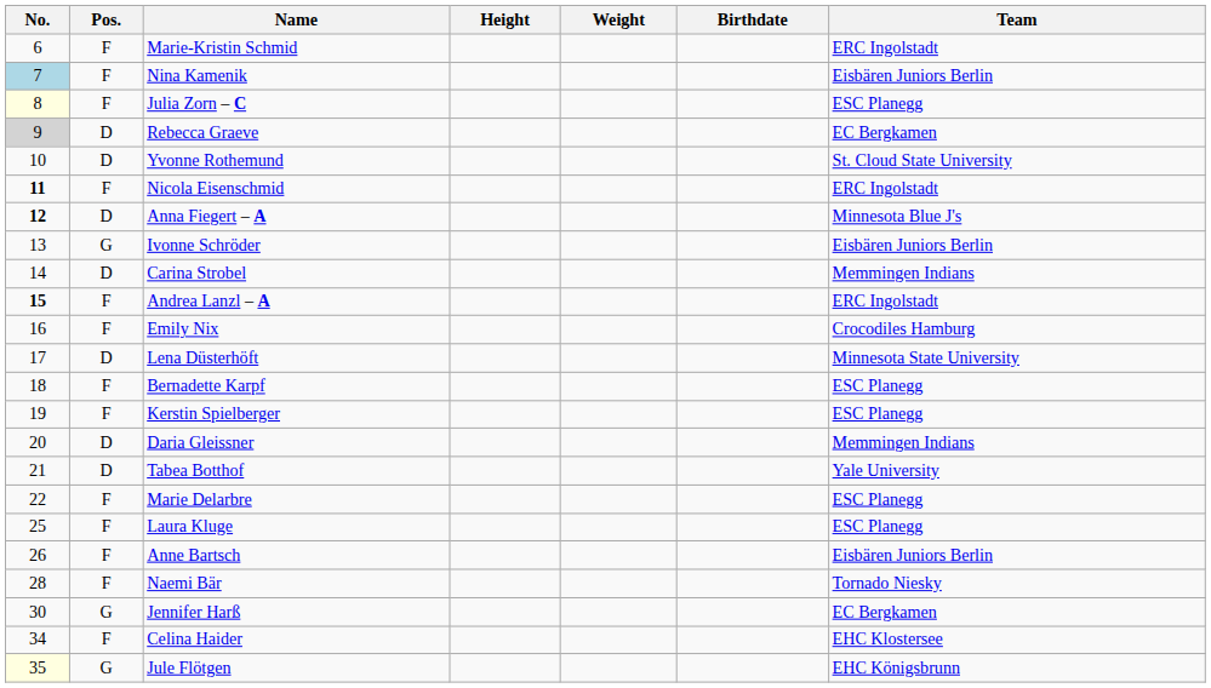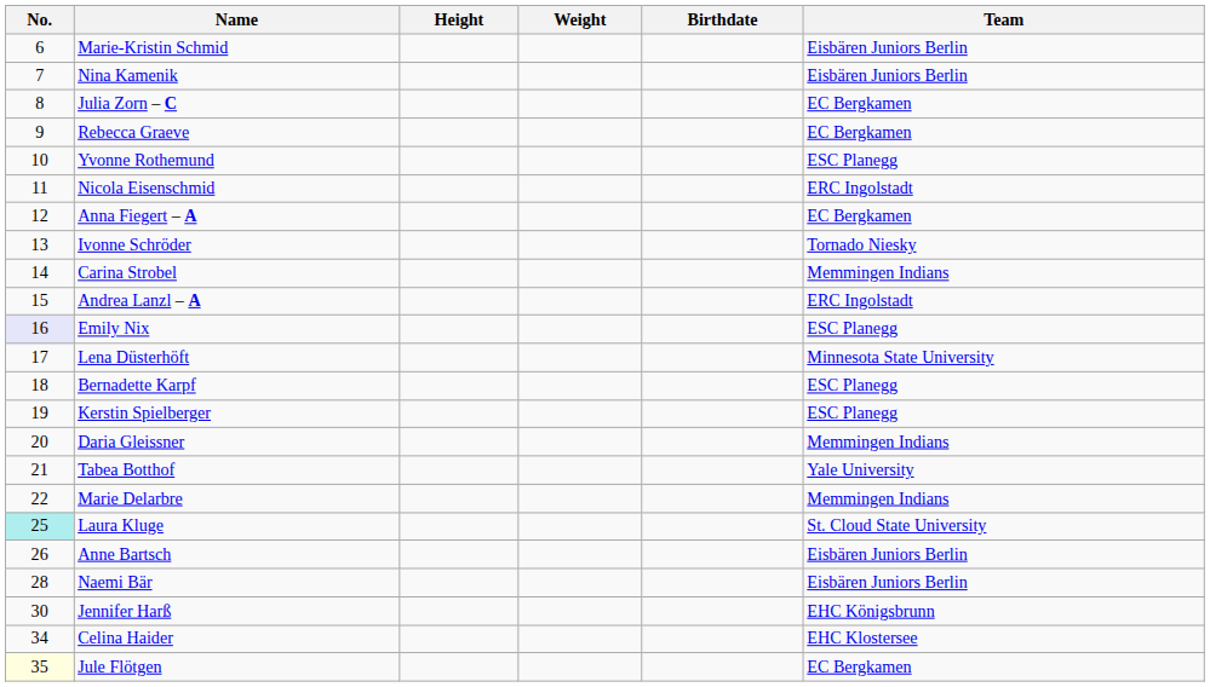 <table width="80%" class="wikitable sortable" style="font-size: 90%; text-align: center;">
 <tr>
 <th>No.</th>
-<th>Pos.</th>
 <th>Name</th>
 <th>Height</th>
 <th>Weight</th>
 <th>Birthdate</th>
 <th>Team</th>
 </tr>
 <tr>
 <td>6</td>
-<td>F</td>
 <td align=left><a href='#'>Marie-Kristin Schmid</a></td>
 <td></td>
 <td></td>
 <td></td>
-<td style="text-align:left;"> <a href='#'>ERC Ingolstadt</a></td>
+<td style="text-align:left;"> <a href='#'>Eisbären Juniors Berlin</a></td>
 </tr>
 <tr>
-<td style="background: lightblue;">7</td>
-<td>F</td>
+<td>7</td>
 <td align=left><a href='#'>Nina Kamenik</a></td>
 <td></td>
 <td></td>
 <td></td>
 <td style="text-align:left;"> <a href='#'>Eisbären Juniors Berlin</a></td>
 </tr>
 <tr>
-<td style="background: lightyellow;">8</td>
-<td>F</td>
+<td>8</td>
 <td align=left><a href='#'>Julia Zorn</a> –  <strong><a href='#'>C</a></strong></td>
 <td></td>
 <td></td>
 <td></td>
-<td style="text-align:left;"> <a href='#'>ESC Planegg</a></td>
+<td style="text-align:left;"> <a href='#'>EC Bergkamen</a></td>
 </tr>
 <tr>
-<td style="background: lightgrey;">9</td>
-<td>D</td>
+<td>9</td>
 <td align=left><a href='#'>Rebecca Graeve</a></td>
 <td></td>
 <td></td>
 <td></td>
 <td style="text-align:left;"> <a href='#'>EC Bergkamen</a></td>
 </tr>
 <tr>
 <td>10</td>
-<td>D</td>
 <td align=left><a href='#'>Yvonne Rothemund</a></td>
 <td></td>
 <td></td>
 <td></td>
-<td style="text-align:left;"> <a href='#'>St. Cloud State University</a></td>
+<td style="text-align:left;"> <a href='#'>ESC Planegg</a></td>
 </tr>
 <tr>
-<td><strong>11</strong></td>
-<td>F</td>
+<td>11</td>
 <td align=left><a href='#'>Nicola Eisenschmid</a></td>
 <td></td>
 <td></td>
 <td></td>
 <td style="text-align:left;"> <a href='#'>ERC Ingolstadt</a></td>
 </tr>
 <tr>
-<td><strong>12</strong></td>
-<td>D</td>
+<td>12</td>
 <td align=left><a href='#'>Anna Fiegert</a> – <strong><a href='#'>A</a></strong></td>
 <td></td>
 <td></td>
 <td></td>
-<td style="text-align:left;"> <a href='#'>Minnesota Blue J's</a></td>
+<td style="text-align:left;"> <a href='#'>EC Bergkamen</a></td>
 </tr>
 <tr>
 <td>13</td>
-<td>G</td>
 <td align=left><a href='#'>Ivonne Schröder</a></td>
 <td></td>
 <td></td>
 <td></td>
-<td style="text-align:left;"> <a href='#'>Eisbären Juniors Berlin</a></td>
+<td style="text-align:left;"> <a href='#'>Tornado Niesky</a></td>
 </tr>
 <tr>
 <td>14</td>
-<td>D</td>
 <td align=left><a href='#'>Carina Strobel</a></td>
 <td></td>
 <td></td>
 <td></td>
 <td style="text-align:left;"> <a href='#'>Memmingen Indians</a></td>
 </tr>
 <tr>
-<td><strong>15</strong></td>
-<td>F</td>
+<td>15</td>
 <td align=left><a href='#'>Andrea Lanzl</a> – <strong><a href='#'>A</a></strong></td>
 <td></td>
 <td></td>
 <td></td>
 <td style="text-align:left;"> <a href='#'>ERC Ingolstadt</a></td>
 </tr>
 <tr>
-<td>16</td>
-<td>F</td>
+<td style="background: lavender;">16</td>
 <td align=left><a href='#'>Emily Nix</a></td>
 <td></td>
 <td></td>
 <td></td>
-<td style="text-align:left;"> <a href='#'>Crocodiles Hamburg</a></td>
+<td style="text-align:left;"> <a href='#'>ESC Planegg</a></td>
 </tr>
 <tr>
 <td>17</td>
-<td>D</td>
 <td align=left><a href='#'>Lena Düsterhöft</a></td>
 <td></td>
 <td></td>
 <td></td>
 <td style="text-align:left;"> <a href='#'>Minnesota State University</a></td>
 </tr>
 <tr>
 <td>18</td>
-<td>F</td>
 <td align=left><a href='#'>Bernadette Karpf</a></td>
 <td></td>
 <td></td>
 <td></td>
 <td style="text-align:left;"> <a href='#'>ESC Planegg</a></td>
 </tr>
 <tr>
 <td>19</td>
-<td>F</td>
 <td align=left><a href='#'>Kerstin Spielberger</a></td>
 <td></td>
 <td></td>
 <td></td>
 <td style="text-align:left;"> <a href='#'>ESC Planegg</a></td>
 </tr>
 <tr>
 <td>20</td>
-<td>D</td>
 <td align=left><a href='#'>Daria Gleissner</a></td>
 <td></td>
 <td></td>
 <td></td>
 <td style="text-align:left;"> <a href='#'>Memmingen Indians</a></td>
 </tr>
 <tr>
 <td>21</td>
-<td>D</td>
 <td align=left><a href='#'>Tabea Botthof</a></td>
 <td></td>
 <td></td>
 <td></td>
 <td style="text-align:left;"> <a href='#'>Yale University</a></td>
 </tr>
 <tr>
 <td>22</td>
-<td>F</td>
 <td align=left><a href='#'>Marie Delarbre</a></td>
 <td></td>
 <td></td>
 <td></td>
-<td style="text-align:left;"> <a href='#'>ESC Planegg</a></td>
+<td style="text-align:left;"> <a href='#'>Memmingen Indians</a></td>
 </tr>
 <tr>
-<td>25</td>
-<td>F</td>
+<td style="background: paleturquoise;">25</td>
 <td align=left><a href='#'>Laura Kluge</a></td>
 <td></td>
 <td></td>
 <td></td>
-<td style="text-align:left;"> <a href='#'>ESC Planegg</a></td>
+<td style="text-align:left;"> <a href='#'>St. Cloud State University</a></td>
 </tr>
 <tr>
 <td>26</td>
-<td>F</td>
 <td align=left><a href='#'>Anne Bartsch</a></td>
 <td></td>
 <td></td>
 <td></td>
 <td style="text-align:left;"> <a href='#'>Eisbären Juniors Berlin</a></td>
 </tr>
 <tr>
 <td>28</td>
-<td>F</td>
 <td align=left><a href='#'>Naemi Bär</a></td>
 <td></td>
 <td></td>
 <td></td>
-<td style="text-align:left;"> <a href='#'>Tornado Niesky</a></td>
+<td style="text-align:left;"> <a href='#'>Eisbären Juniors Berlin</a></td>
 </tr>
 <tr>
 <td>30</td>
-<td>G</td>
 <td align=left><a href='#'>Jennifer Harß</a></td>
 <td></td>
 <td></td>
 <td></td>
-<td style="text-align:left;"> <a href='#'>EC Bergkamen</a></td>
+<td style="text-align:left;"> <a href='#'>EHC Königsbrunn</a></td>
 </tr>
 <tr>
 <td>34</td>
-<td>F</td>
 <td align=left><a href='#'>Celina Haider</a></td>
 <td></td>
 <td></td>
 <td></td>
 <td style="text-align:left;"> <a href='#'>EHC Klostersee</a></td>
 </tr>
 <tr>
 <td style="background: lightyellow;">35</td>
-<td>G</td>
 <td align=left><a href='#'>Jule Flötgen</a></td>
 <td></td>
 <td></td>
 <td></td>
-<td style="text-align:left;"> <a href='#'>EHC Königsbrunn</a></td>
+<td style="text-align:left;"> <a href='#'>EC Bergkamen</a></td>
 </tr>
 </table>
